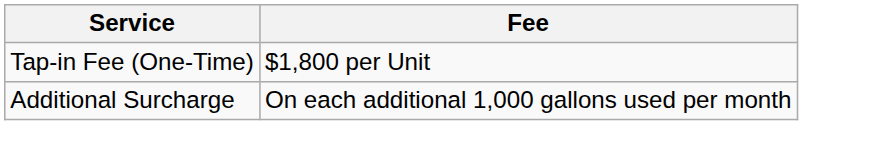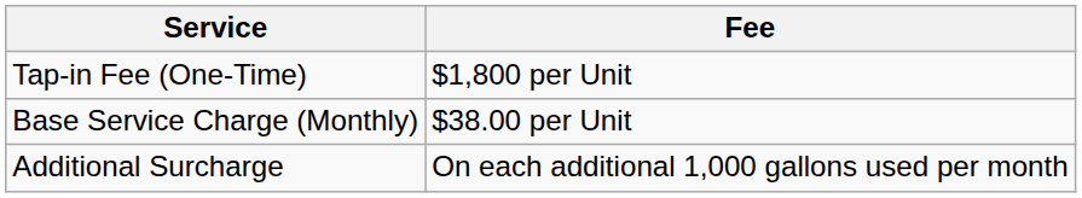 <table class="wikitable">
 <tr>
 <th>Service</th>
 <th>Fee</th>
 </tr>
 <tr>
 <td>Tap-in Fee (One-Time)</td>
 <td>$1,800 per Unit</td>
 </tr>
 <tr>
+<td>Base Service Charge (Monthly)</td>
+<td>$38.00 per Unit</td>
+</tr>
+<tr>
 <td>Additional Surcharge</td>
 <td>On each additional 1,000 gallons used per month</td>
 </tr>
 </table>
